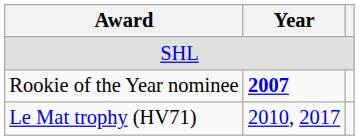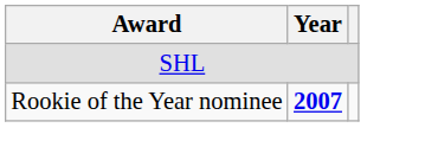 <table class="wikitable">
 <tr>
 <th>Award</th>
 <th>Year</th>
 <th></th>
 </tr>
 <tr ALIGN="center" bgcolor="#e0e0e0">
 <td colspan="3"><a href='#'>SHL</a></td>
 </tr>
 <tr>
 <td>Rookie of the Year nominee</td>
 <td><strong><a href='#'>2007</a></strong></td>
 <td></td>
 </tr>
-<tr>
-<td><a href='#'>Le Mat trophy</a> (HV71)</td>
-<td><a href='#'>2010</a>, <a href='#'>2017</a></td>
-<td></td>
-</tr>
 </table>
